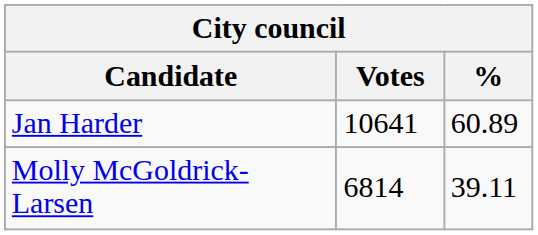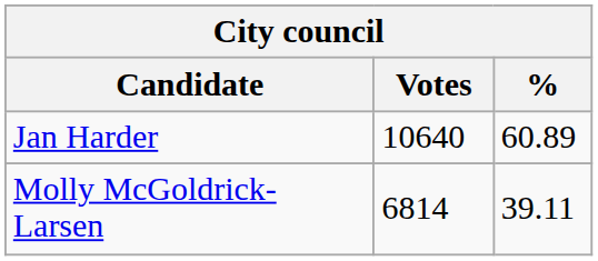 <table class="wikitable">
 <tr>
 <th colspan="3">City council</th>
 </tr>
 <tr>
 <th style="width: 170px">Candidate</th>
 <th style="width: 50px">Votes</th>
 <th style="width: 40px">%</th>
 </tr>
 <tr>
 <td><a href='#'>Jan Harder</a></td>
-<td>10641</td>
+<td>10640</td>
 <td>60.89</td>
 </tr>
 <tr>
 <td><a href='#'>Molly McGoldrick-Larsen</a></td>
 <td>6814</td>
 <td>39.11</td>
 </tr>
 </table>
